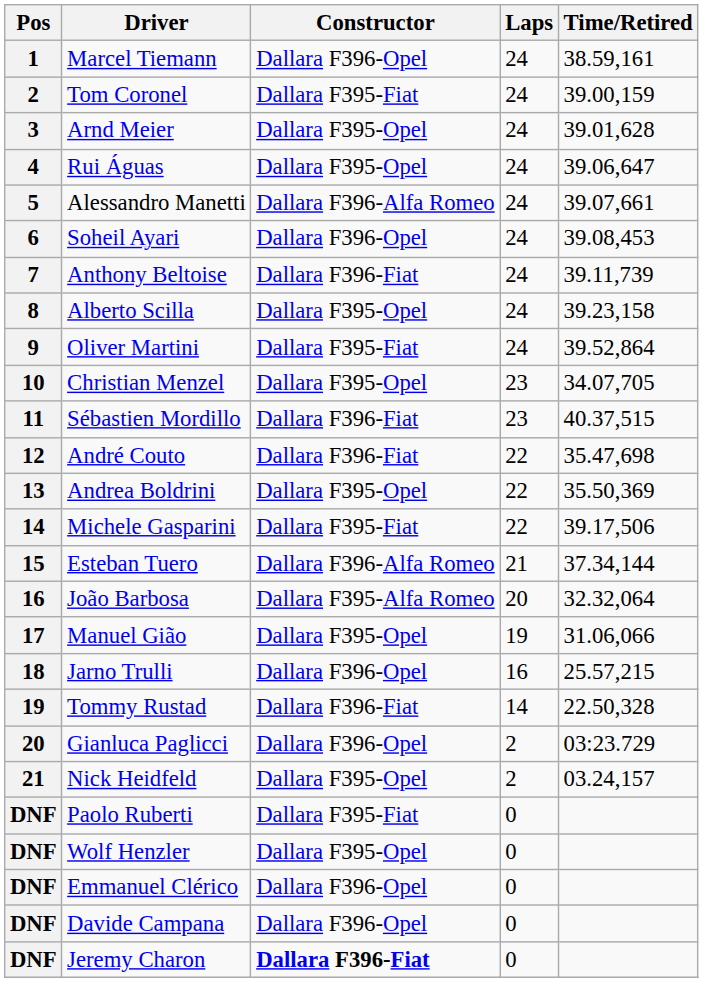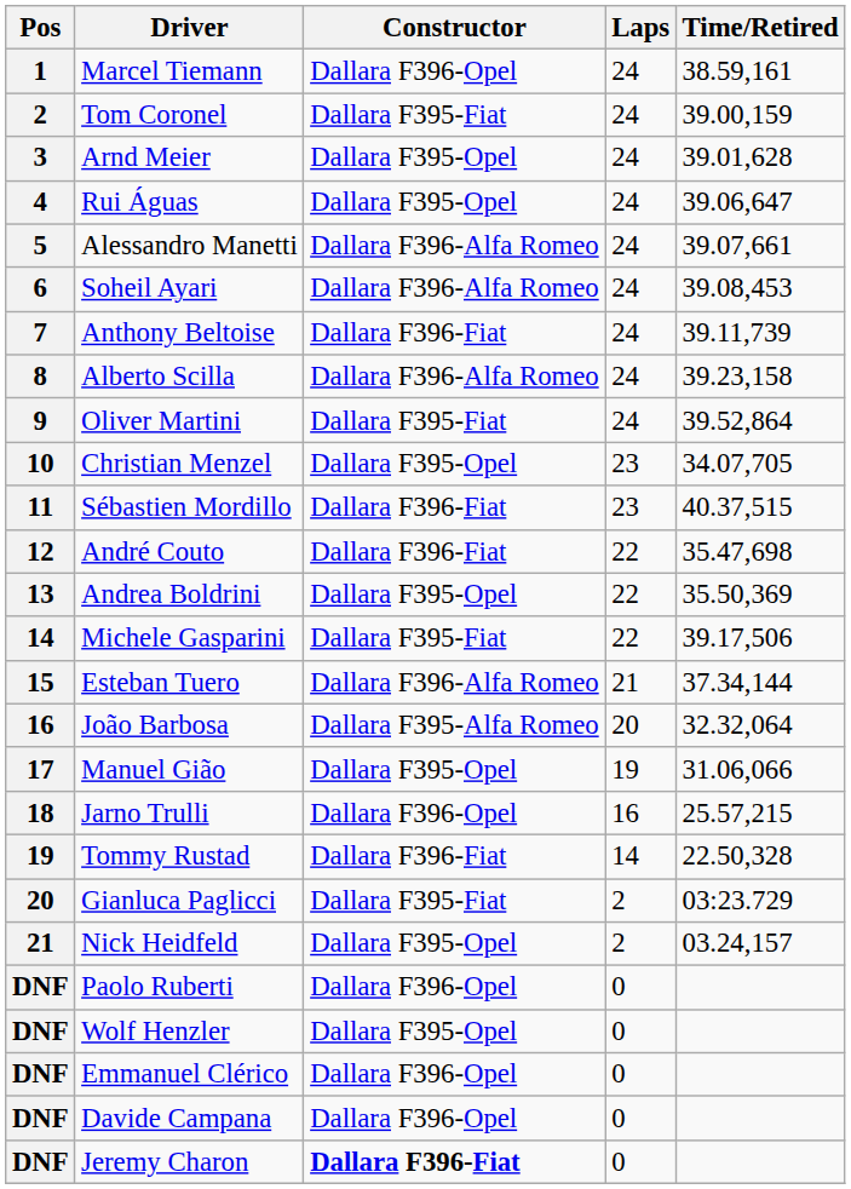 <table class="wikitable">
 <tr>
 <th>Pos</th>
 <th>Driver</th>
 <th>Constructor</th>
 <th>Laps</th>
 <th>Time/Retired</th>
 </tr>
 <tr>
 <th>1</th>
 <td> <a href='#'>Marcel Tiemann</a></td>
 <td><a href='#'>Dallara</a> F396-<a href='#'>Opel</a></td>
 <td>24</td>
 <td>38.59,161</td>
 </tr>
 <tr>
 <th>2</th>
 <td> <a href='#'>Tom Coronel</a></td>
 <td><a href='#'>Dallara</a> F395-<a href='#'>Fiat</a></td>
 <td>24</td>
 <td>39.00,159</td>
 </tr>
 <tr>
 <th>3</th>
 <td> <a href='#'>Arnd Meier</a></td>
 <td><a href='#'>Dallara</a> F395-<a href='#'>Opel</a></td>
 <td>24</td>
 <td>39.01,628</td>
 </tr>
 <tr>
 <th>4</th>
 <td> <a href='#'>Rui Águas</a></td>
 <td><a href='#'>Dallara</a> F395-<a href='#'>Opel</a></td>
 <td>24</td>
 <td>39.06,647</td>
 </tr>
 <tr>
 <th>5</th>
 <td> Alessandro Manetti</td>
 <td><a href='#'>Dallara</a> F396-<a href='#'>Alfa Romeo</a></td>
 <td>24</td>
 <td>39.07,661</td>
 </tr>
 <tr>
 <th>6</th>
 <td> <a href='#'>Soheil Ayari</a></td>
-<td><a href='#'>Dallara</a> F396-<a href='#'>Opel</a></td>
+<td><a href='#'>Dallara</a> F396-<a href='#'>Alfa Romeo</a></td>
 <td>24</td>
 <td>39.08,453</td>
 </tr>
 <tr>
 <th>7</th>
 <td> <a href='#'>Anthony Beltoise</a></td>
 <td><a href='#'>Dallara</a> F396-<a href='#'>Fiat</a></td>
 <td>24</td>
 <td>39.11,739</td>
 </tr>
 <tr>
 <th>8</th>
 <td> <a href='#'>Alberto Scilla</a></td>
-<td><a href='#'>Dallara</a> F395-<a href='#'>Opel</a></td>
+<td><a href='#'>Dallara</a> F396-<a href='#'>Alfa Romeo</a></td>
 <td>24</td>
 <td>39.23,158</td>
 </tr>
 <tr>
 <th>9</th>
 <td> <a href='#'>Oliver Martini</a></td>
 <td><a href='#'>Dallara</a> F395-<a href='#'>Fiat</a></td>
 <td>24</td>
 <td>39.52,864</td>
 </tr>
 <tr>
 <th>10</th>
 <td> <a href='#'>Christian Menzel</a></td>
 <td><a href='#'>Dallara</a> F395-<a href='#'>Opel</a></td>
 <td>23</td>
 <td>34.07,705</td>
 </tr>
 <tr>
 <th>11</th>
 <td> <a href='#'>Sébastien Mordillo</a></td>
 <td><a href='#'>Dallara</a> F396-<a href='#'>Fiat</a></td>
 <td>23</td>
 <td>40.37,515</td>
 </tr>
 <tr>
 <th>12</th>
 <td> <a href='#'>André Couto</a></td>
 <td><a href='#'>Dallara</a> F396-<a href='#'>Fiat</a></td>
 <td>22</td>
 <td>35.47,698</td>
 </tr>
 <tr>
 <th>13</th>
 <td> <a href='#'>Andrea Boldrini</a></td>
 <td><a href='#'>Dallara</a> F395-<a href='#'>Opel</a></td>
 <td>22</td>
 <td>35.50,369</td>
 </tr>
 <tr>
 <th>14</th>
 <td> <a href='#'>Michele Gasparini</a></td>
 <td><a href='#'>Dallara</a> F395-<a href='#'>Fiat</a></td>
 <td>22</td>
 <td>39.17,506</td>
 </tr>
 <tr>
 <th>15</th>
 <td> <a href='#'>Esteban Tuero</a></td>
 <td><a href='#'>Dallara</a> F396-<a href='#'>Alfa Romeo</a></td>
 <td>21</td>
 <td>37.34,144</td>
 </tr>
 <tr>
 <th>16</th>
 <td> <a href='#'>João Barbosa</a></td>
 <td><a href='#'>Dallara</a> F395-<a href='#'>Alfa Romeo</a></td>
 <td>20</td>
 <td>32.32,064</td>
 </tr>
 <tr>
 <th>17</th>
 <td> <a href='#'>Manuel Gião</a></td>
 <td><a href='#'>Dallara</a> F395-<a href='#'>Opel</a></td>
 <td>19</td>
 <td>31.06,066</td>
 </tr>
 <tr>
 <th>18</th>
 <td> <a href='#'>Jarno Trulli</a></td>
 <td><a href='#'>Dallara</a> F396-<a href='#'>Opel</a></td>
 <td>16</td>
 <td>25.57,215</td>
 </tr>
 <tr>
 <th>19</th>
 <td> <a href='#'>Tommy Rustad</a></td>
 <td><a href='#'>Dallara</a> F396-<a href='#'>Fiat</a></td>
 <td>14</td>
 <td>22.50,328</td>
 </tr>
 <tr>
 <th>20</th>
 <td> <a href='#'>Gianluca Paglicci</a></td>
-<td><a href='#'>Dallara</a> F396-<a href='#'>Opel</a></td>
+<td><a href='#'>Dallara</a> F395-<a href='#'>Fiat</a></td>
 <td>2</td>
 <td>03:23.729</td>
 </tr>
 <tr>
 <th>21</th>
 <td> <a href='#'>Nick Heidfeld</a></td>
 <td><a href='#'>Dallara</a> F395-<a href='#'>Opel</a></td>
 <td>2</td>
 <td>03.24,157</td>
 </tr>
 <tr>
 <th>DNF</th>
 <td> <a href='#'>Paolo Ruberti</a></td>
-<td><a href='#'>Dallara</a> F395-<a href='#'>Fiat</a></td>
+<td><a href='#'>Dallara</a> F396-<a href='#'>Opel</a></td>
 <td>0</td>
 <td></td>
 </tr>
 <tr>
 <th>DNF</th>
 <td> <a href='#'>Wolf Henzler</a></td>
 <td><a href='#'>Dallara</a> F395-<a href='#'>Opel</a></td>
 <td>0</td>
 <td></td>
 </tr>
 <tr>
 <th>DNF</th>
 <td> <a href='#'>Emmanuel Clérico</a></td>
 <td><a href='#'>Dallara</a> F396-<a href='#'>Opel</a></td>
 <td>0</td>
 <td></td>
 </tr>
 <tr>
 <th>DNF</th>
 <td> <a href='#'>Davide Campana</a></td>
 <td><a href='#'>Dallara</a> F396-<a href='#'>Opel</a></td>
 <td>0</td>
 <td></td>
 </tr>
 <tr>
 <th>DNF</th>
 <td> <a href='#'>Jeremy Charon</a></td>
 <td><strong><a href='#'>Dallara</a> F396-<a href='#'>Fiat</a></strong></td>
 <td>0</td>
 <td></td>
 </tr>
 <tr>
 </tr>
 </table>
